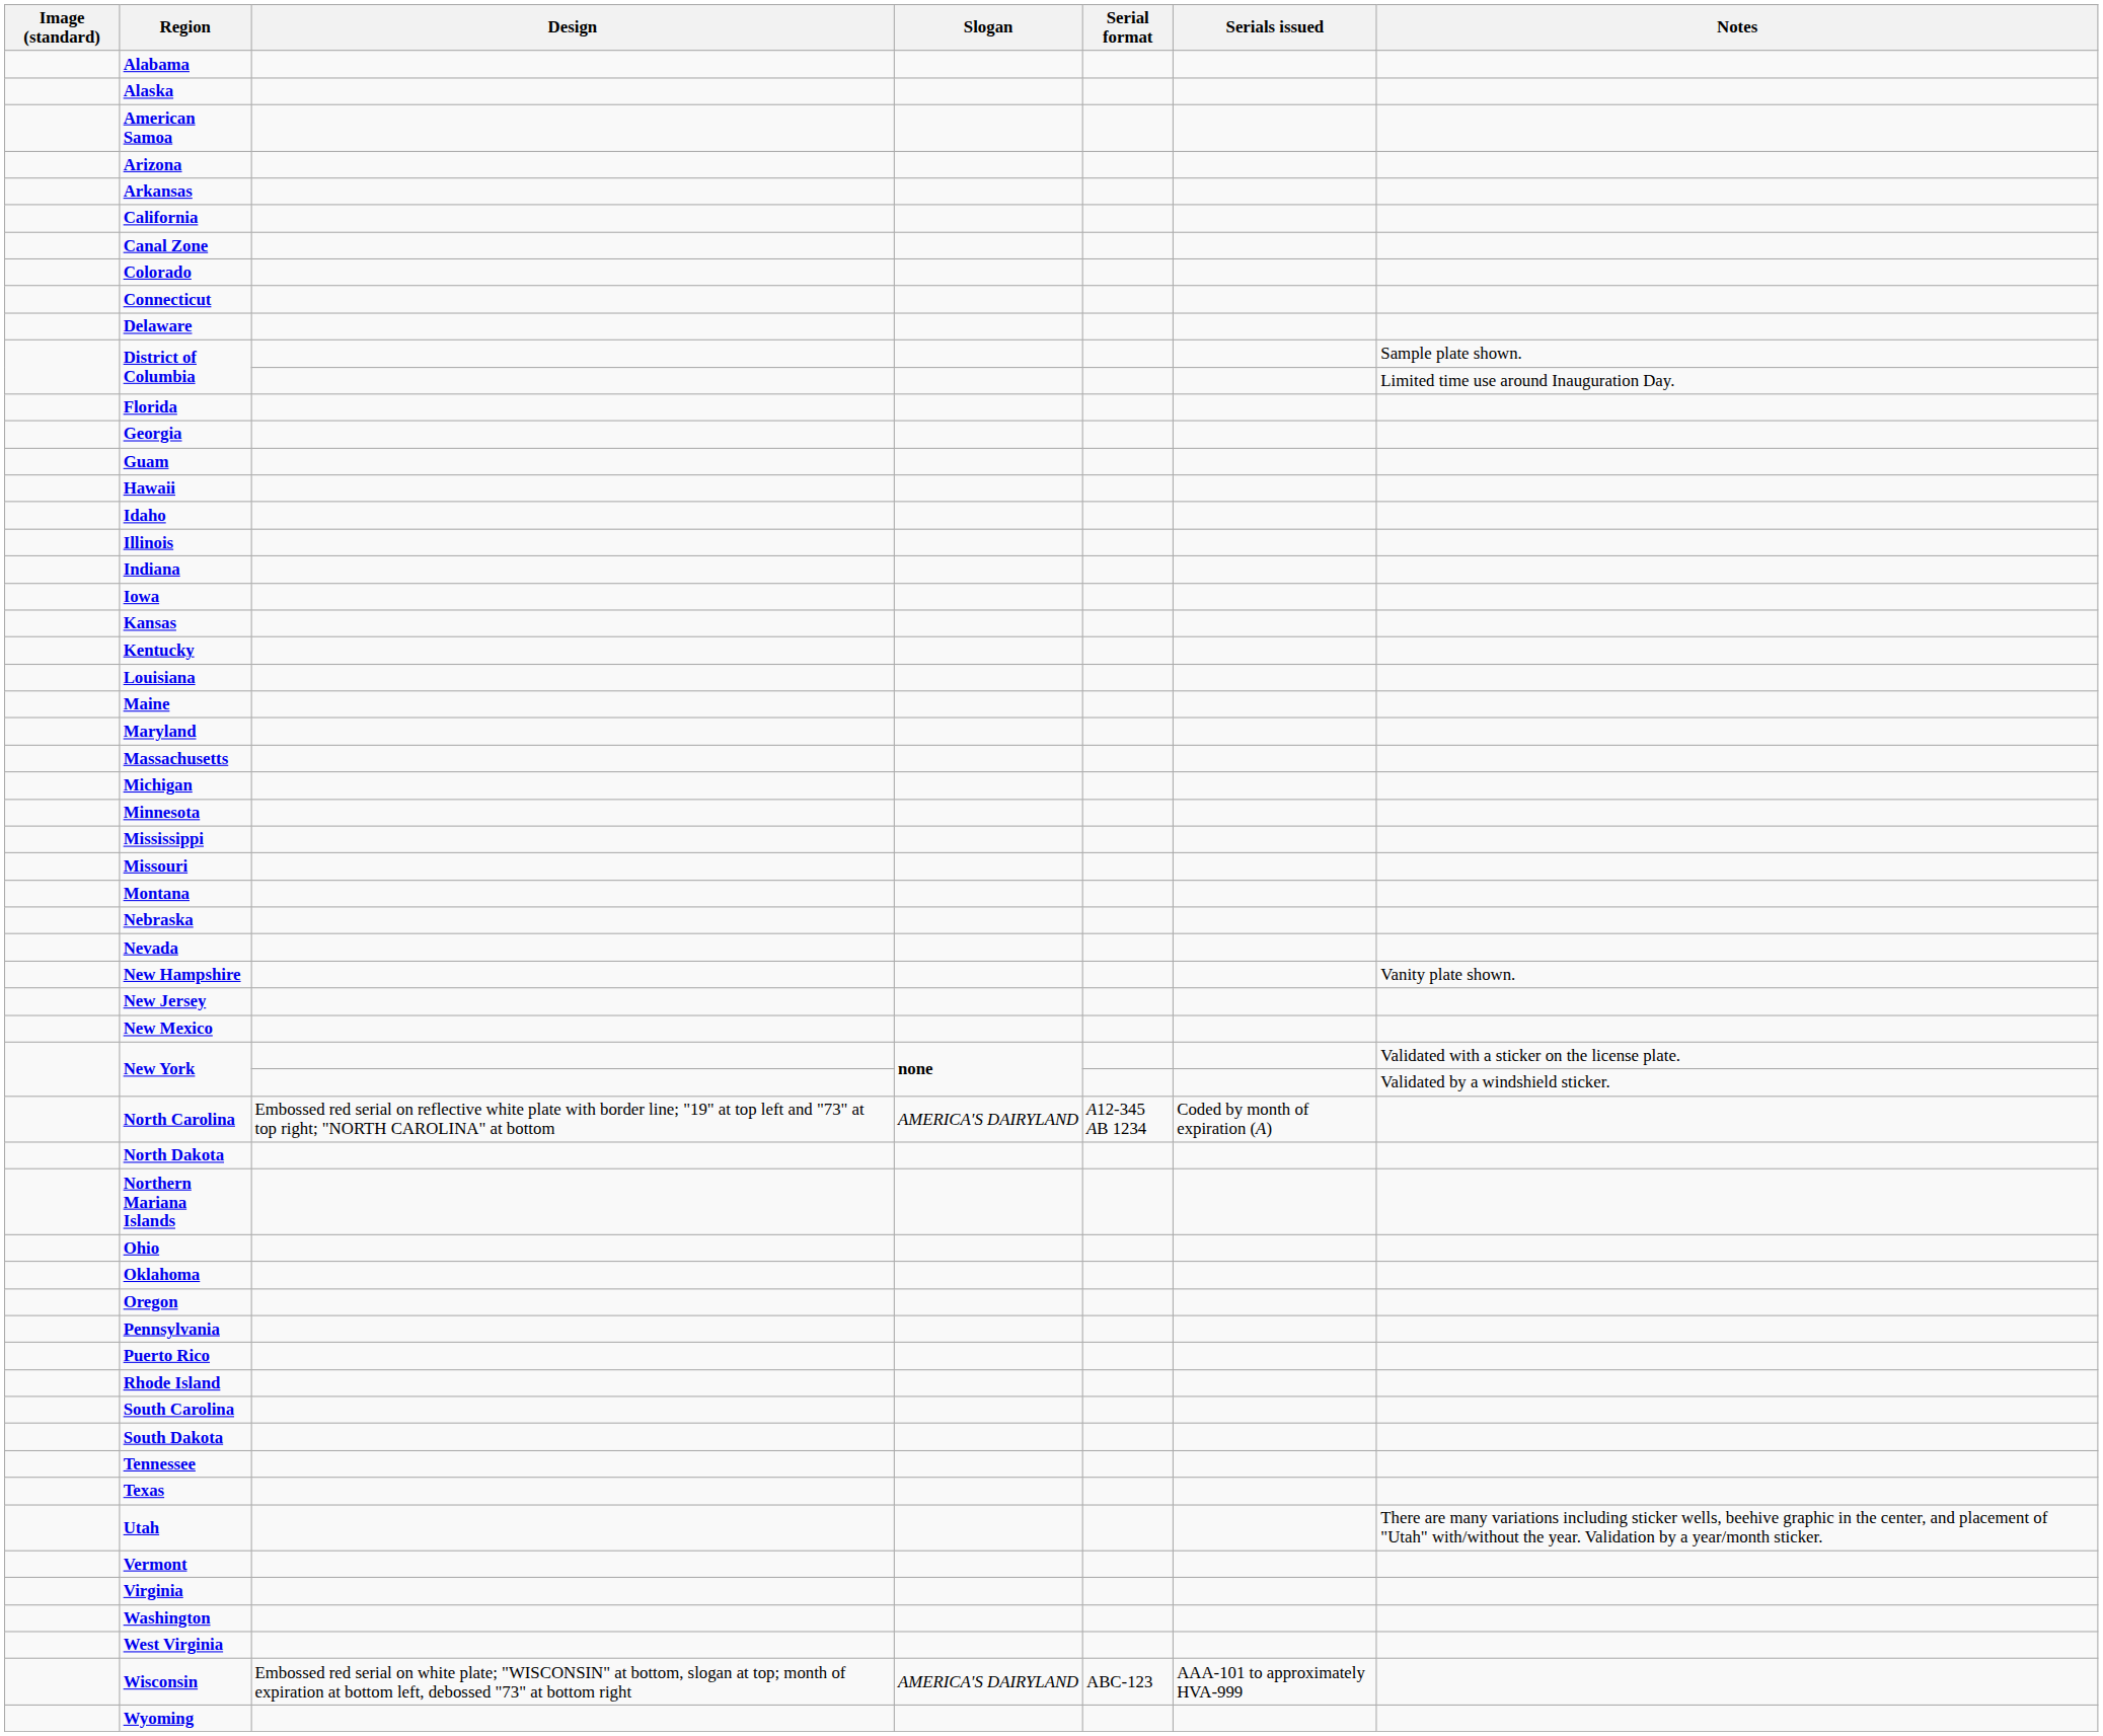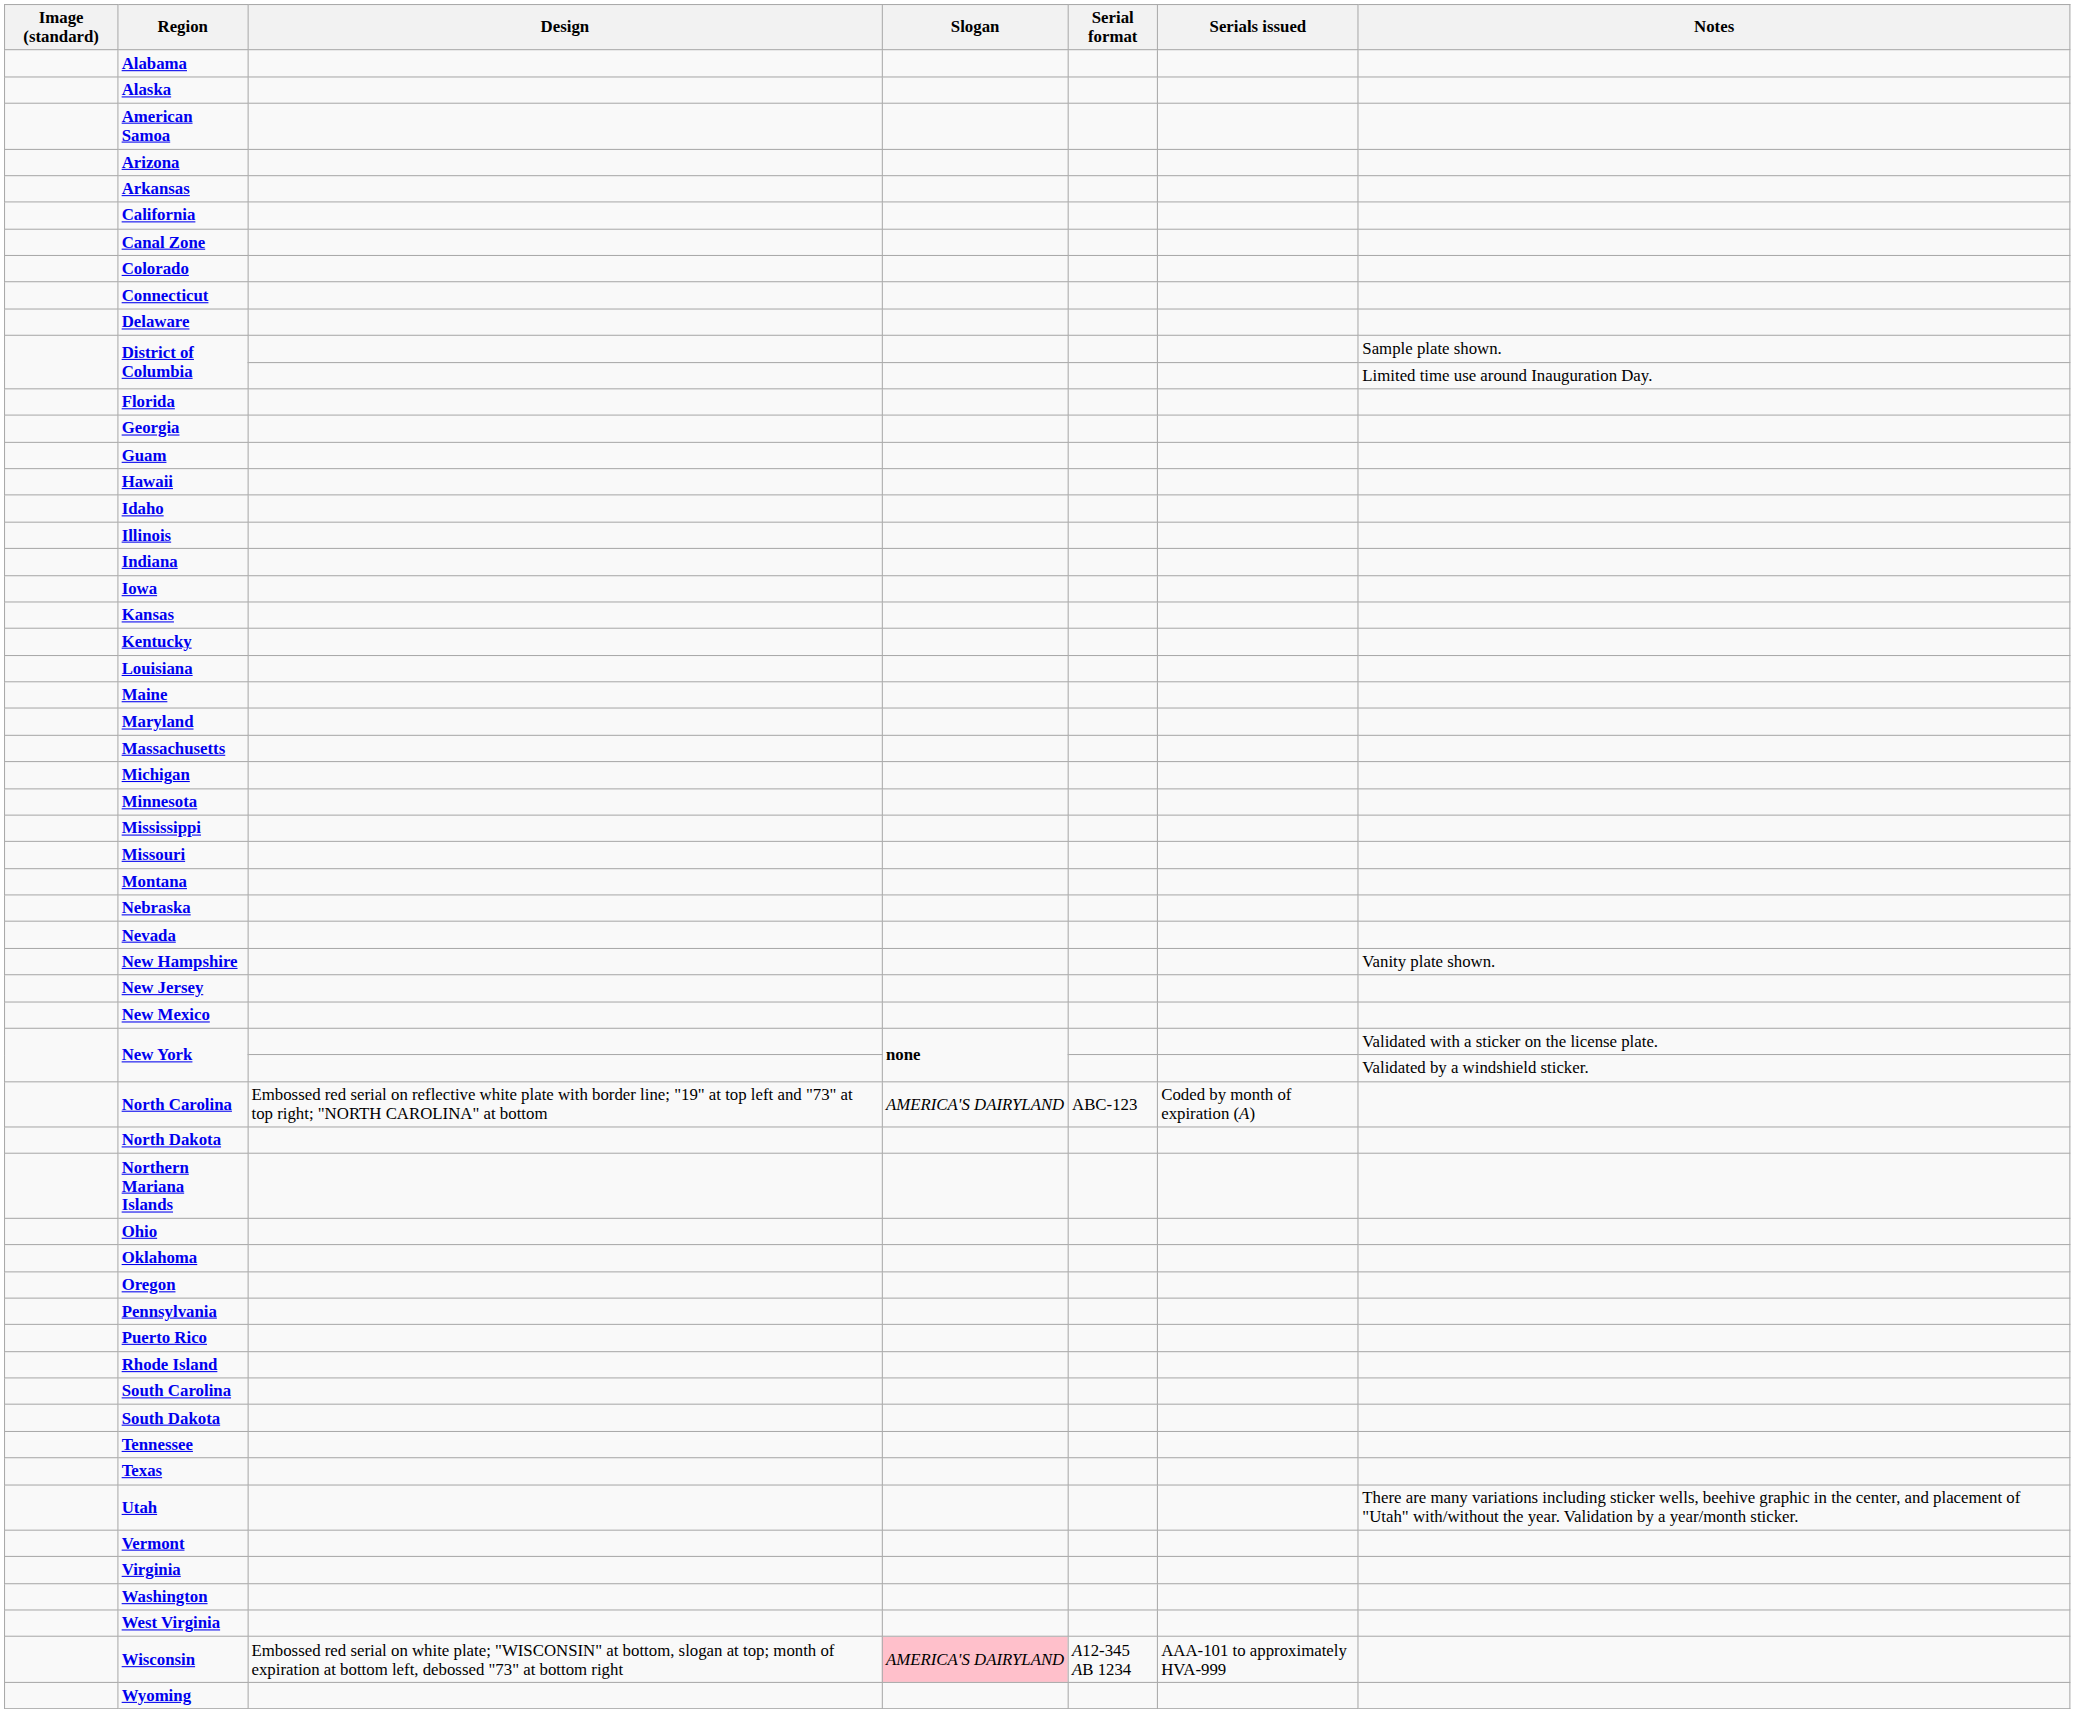 <table class="wikitable">
 <tr>
 <th>Image (standard)</th>
 <th>Region</th>
 <th>Design</th>
 <th>Slogan</th>
 <th>Serial format</th>
 <th>Serials issued</th>
 <th>Notes</th>
 </tr>
 <tr>
 <td></td>
 <td><strong><a href='#'>Alabama</a></strong></td>
 <td></td>
 <td></td>
 <td></td>
 <td></td>
 <td></td>
 </tr>
 <tr>
 <td></td>
 <td><strong><a href='#'>Alaska</a></strong></td>
 <td></td>
 <td></td>
 <td></td>
 <td></td>
 <td></td>
 </tr>
 <tr>
 <td></td>
 <td><strong><a href='#'>American Samoa</a></strong></td>
 <td></td>
 <td></td>
 <td></td>
 <td></td>
 <td></td>
 </tr>
 <tr>
 <td></td>
 <td><strong><a href='#'>Arizona</a></strong></td>
 <td></td>
 <td></td>
 <td></td>
 <td></td>
 <td></td>
 </tr>
 <tr>
 <td></td>
 <td><strong><a href='#'>Arkansas</a></strong></td>
 <td></td>
 <td></td>
 <td></td>
 <td></td>
 <td></td>
 </tr>
 <tr>
 <td></td>
 <td><strong><a href='#'>California</a></strong></td>
 <td></td>
 <td></td>
 <td></td>
 <td></td>
 <td></td>
 </tr>
 <tr>
 <td></td>
 <td><strong><a href='#'>Canal Zone</a></strong></td>
 <td></td>
 <td></td>
 <td></td>
 <td></td>
 <td></td>
 </tr>
 <tr>
 <td></td>
 <td><strong><a href='#'>Colorado</a></strong></td>
 <td></td>
 <td></td>
 <td></td>
 <td></td>
 <td></td>
 </tr>
 <tr>
 <td></td>
 <td><strong><a href='#'>Connecticut</a></strong></td>
 <td></td>
 <td></td>
 <td></td>
 <td></td>
 <td></td>
 </tr>
 <tr>
 <td></td>
 <td><strong><a href='#'>Delaware</a></strong></td>
 <td></td>
 <td></td>
 <td></td>
 <td></td>
 <td></td>
 </tr>
 <tr>
 <td rowspan="2"><br></td>
 <td rowspan="2"><strong><a href='#'>District of<br>Columbia</a></strong></td>
 <td></td>
 <td></td>
 <td></td>
 <td></td>
 <td>Sample plate shown.</td>
 </tr>
 <tr>
 <td></td>
 <td></td>
 <td></td>
 <td></td>
 <td>Limited time use around Inauguration Day.</td>
 </tr>
 <tr>
 <td></td>
 <td><strong><a href='#'>Florida</a></strong></td>
 <td></td>
 <td></td>
 <td></td>
 <td></td>
 <td></td>
 </tr>
 <tr>
 <td></td>
 <td><strong><a href='#'>Georgia</a></strong></td>
 <td></td>
 <td></td>
 <td></td>
 <td></td>
 <td></td>
 </tr>
 <tr>
 <td></td>
 <td><strong><a href='#'>Guam</a></strong></td>
 <td></td>
 <td></td>
 <td></td>
 <td></td>
 <td></td>
 </tr>
 <tr>
 <td></td>
 <td><strong><a href='#'>Hawaii</a></strong></td>
 <td></td>
 <td></td>
 <td></td>
 <td></td>
 <td></td>
 </tr>
 <tr>
 <td></td>
 <td><strong><a href='#'>Idaho</a></strong></td>
 <td></td>
 <td></td>
 <td></td>
 <td></td>
 <td></td>
 </tr>
 <tr>
 <td></td>
 <td><strong><a href='#'>Illinois</a></strong></td>
 <td></td>
 <td></td>
 <td></td>
 <td></td>
 <td></td>
 </tr>
 <tr>
 <td></td>
 <td><strong><a href='#'>Indiana</a></strong></td>
 <td></td>
 <td></td>
 <td></td>
 <td></td>
 <td></td>
 </tr>
 <tr>
 <td></td>
 <td><strong><a href='#'>Iowa</a></strong></td>
 <td></td>
 <td></td>
 <td></td>
 <td></td>
 <td></td>
 </tr>
 <tr>
 <td></td>
 <td><strong><a href='#'>Kansas</a></strong></td>
 <td></td>
 <td></td>
 <td></td>
 <td></td>
 <td></td>
 </tr>
 <tr>
 <td></td>
 <td><strong><a href='#'>Kentucky</a></strong></td>
 <td></td>
 <td></td>
 <td></td>
 <td></td>
 <td></td>
 </tr>
 <tr>
 <td></td>
 <td><strong><a href='#'>Louisiana</a></strong></td>
 <td></td>
 <td></td>
 <td></td>
 <td></td>
 <td></td>
 </tr>
 <tr>
 <td></td>
 <td><strong><a href='#'>Maine</a></strong></td>
 <td></td>
 <td></td>
 <td></td>
 <td></td>
 <td></td>
 </tr>
 <tr>
 <td></td>
 <td><strong><a href='#'>Maryland</a></strong></td>
 <td></td>
 <td></td>
 <td></td>
 <td></td>
 <td></td>
 </tr>
 <tr>
 <td></td>
 <td><strong><a href='#'>Massachusetts</a></strong></td>
 <td></td>
 <td></td>
 <td></td>
 <td></td>
 <td></td>
 </tr>
 <tr>
 <td></td>
 <td><strong><a href='#'>Michigan</a></strong></td>
 <td></td>
 <td></td>
 <td></td>
 <td></td>
 <td></td>
 </tr>
 <tr>
 <td></td>
 <td><strong><a href='#'>Minnesota</a></strong></td>
 <td></td>
 <td></td>
 <td></td>
 <td></td>
 <td></td>
 </tr>
 <tr>
 <td></td>
 <td><strong><a href='#'>Mississippi</a></strong></td>
 <td></td>
 <td></td>
 <td></td>
 <td></td>
 <td></td>
 </tr>
 <tr>
 <td></td>
 <td><strong><a href='#'>Missouri</a></strong></td>
 <td></td>
 <td></td>
 <td></td>
 <td></td>
 <td></td>
 </tr>
 <tr>
 <td></td>
 <td><strong><a href='#'>Montana</a></strong></td>
 <td></td>
 <td></td>
 <td></td>
 <td></td>
 <td></td>
 </tr>
 <tr>
 <td></td>
 <td><strong><a href='#'>Nebraska</a></strong></td>
 <td></td>
 <td></td>
 <td></td>
 <td></td>
 <td></td>
 </tr>
 <tr>
 <td></td>
 <td><strong><a href='#'>Nevada</a></strong></td>
 <td></td>
 <td></td>
 <td></td>
 <td></td>
 <td></td>
 </tr>
 <tr>
 <td></td>
 <td><strong><a href='#'>New Hampshire</a></strong></td>
 <td></td>
 <td></td>
 <td></td>
 <td></td>
 <td>Vanity plate shown.</td>
 </tr>
 <tr>
 <td></td>
 <td><strong><a href='#'>New Jersey</a></strong></td>
 <td></td>
 <td></td>
 <td></td>
 <td></td>
 <td></td>
 </tr>
 <tr>
 <td></td>
 <td><strong><a href='#'>New Mexico</a></strong></td>
 <td></td>
 <td></td>
 <td></td>
 <td></td>
 <td></td>
 </tr>
 <tr>
 <td rowspan="2"><br><br></td>
 <td rowspan="2"><strong><a href='#'>New York</a></strong></td>
 <td></td>
 <td rowspan="2"><strong>none</strong></td>
 <td></td>
 <td></td>
 <td>Validated with a sticker on the license plate.</td>
 </tr>
 <tr>
 <td></td>
 <td></td>
 <td></td>
 <td>Validated by a windshield sticker.</td>
 </tr>
 <tr>
 <td></td>
 <td><strong><a href='#'>North Carolina</a></strong></td>
 <td>Embossed red serial on reflective white plate with border line; "19" at top left and "73" at top right; "NORTH CAROLINA" at bottom</td>
 <td><em>AMERICA'S DAIRYLAND</em></td>
-<td><em>A</em>12-345<br><em>A</em>B 1234</td>
+<td>ABC-123</td>
 <td>Coded by month of expiration (<em>A</em>)</td>
 <td></td>
 </tr>
 <tr>
 <td></td>
 <td><strong><a href='#'>North Dakota</a></strong></td>
 <td></td>
 <td></td>
 <td></td>
 <td></td>
 <td></td>
 </tr>
 <tr>
 <td></td>
 <td><strong><a href='#'>Northern Mariana<br> Islands</a></strong></td>
 <td></td>
 <td></td>
 <td></td>
 <td></td>
 <td></td>
 </tr>
 <tr>
 <td></td>
 <td><strong><a href='#'>Ohio</a></strong></td>
 <td></td>
 <td></td>
 <td></td>
 <td></td>
 <td></td>
 </tr>
 <tr>
 <td></td>
 <td><strong><a href='#'>Oklahoma</a></strong></td>
 <td></td>
 <td></td>
 <td></td>
 <td></td>
 <td></td>
 </tr>
 <tr>
 <td></td>
 <td><strong><a href='#'>Oregon</a></strong></td>
 <td></td>
 <td></td>
 <td></td>
 <td></td>
 <td></td>
 </tr>
 <tr>
 <td></td>
 <td><strong><a href='#'>Pennsylvania</a></strong></td>
 <td></td>
 <td></td>
 <td></td>
 <td></td>
 <td></td>
 </tr>
 <tr>
 <td></td>
 <td><strong><a href='#'>Puerto Rico</a></strong></td>
 <td></td>
 <td></td>
 <td></td>
 <td></td>
 <td></td>
 </tr>
 <tr>
 <td></td>
 <td><strong><a href='#'>Rhode Island</a></strong></td>
 <td></td>
 <td></td>
 <td></td>
 <td></td>
 <td></td>
 </tr>
 <tr>
 <td></td>
 <td><strong><a href='#'>South Carolina</a></strong></td>
 <td></td>
 <td></td>
 <td></td>
 <td></td>
 <td></td>
 </tr>
 <tr>
 <td></td>
 <td><strong><a href='#'>South Dakota</a></strong></td>
 <td></td>
 <td></td>
 <td></td>
 <td></td>
 <td></td>
 </tr>
 <tr>
 <td></td>
 <td><strong><a href='#'>Tennessee</a></strong></td>
 <td></td>
 <td></td>
 <td></td>
 <td></td>
 <td></td>
 </tr>
 <tr>
 <td></td>
 <td><strong><a href='#'>Texas</a></strong></td>
 <td></td>
 <td></td>
 <td></td>
 <td></td>
 <td></td>
 </tr>
 <tr>
 <td></td>
 <td><strong><a href='#'>Utah</a></strong></td>
 <td></td>
 <td></td>
 <td></td>
 <td></td>
 <td>There are many variations including sticker wells, beehive graphic in the center, and placement of "Utah" with/without the year. Validation by a year/month sticker.</td>
 </tr>
 <tr>
 <td></td>
 <td><strong><a href='#'>Vermont</a></strong></td>
 <td></td>
 <td></td>
 <td></td>
 <td></td>
 <td></td>
 </tr>
 <tr>
 <td></td>
 <td><strong><a href='#'>Virginia</a></strong></td>
 <td></td>
 <td></td>
 <td></td>
 <td></td>
 <td></td>
 </tr>
 <tr>
 <td></td>
 <td><strong><a href='#'>Washington</a></strong></td>
 <td></td>
 <td></td>
 <td></td>
 <td></td>
 <td></td>
 </tr>
 <tr>
 <td></td>
 <td><strong><a href='#'>West Virginia</a></strong></td>
 <td></td>
 <td></td>
 <td></td>
 <td></td>
 <td></td>
 </tr>
 <tr>
 <td></td>
 <td><strong><a href='#'>Wisconsin</a></strong></td>
 <td>Embossed red serial on white plate; "WISCONSIN" at bottom, slogan at top; month of expiration at bottom left, debossed "73" at bottom right</td>
-<td><em>AMERICA'S DAIRYLAND</em></td>
-<td>ABC-123</td>
+<td style="background: pink;"><em>AMERICA'S DAIRYLAND</em></td>
+<td><em>A</em>12-345<br><em>A</em>B 1234</td>
 <td>AAA-101 to approximately HVA-999</td>
 <td></td>
 </tr>
 <tr>
 <td></td>
 <td><strong><a href='#'>Wyoming</a></strong></td>
 <td></td>
 <td></td>
 <td></td>
 <td></td>
 <td></td>
 </tr>
 </table>
